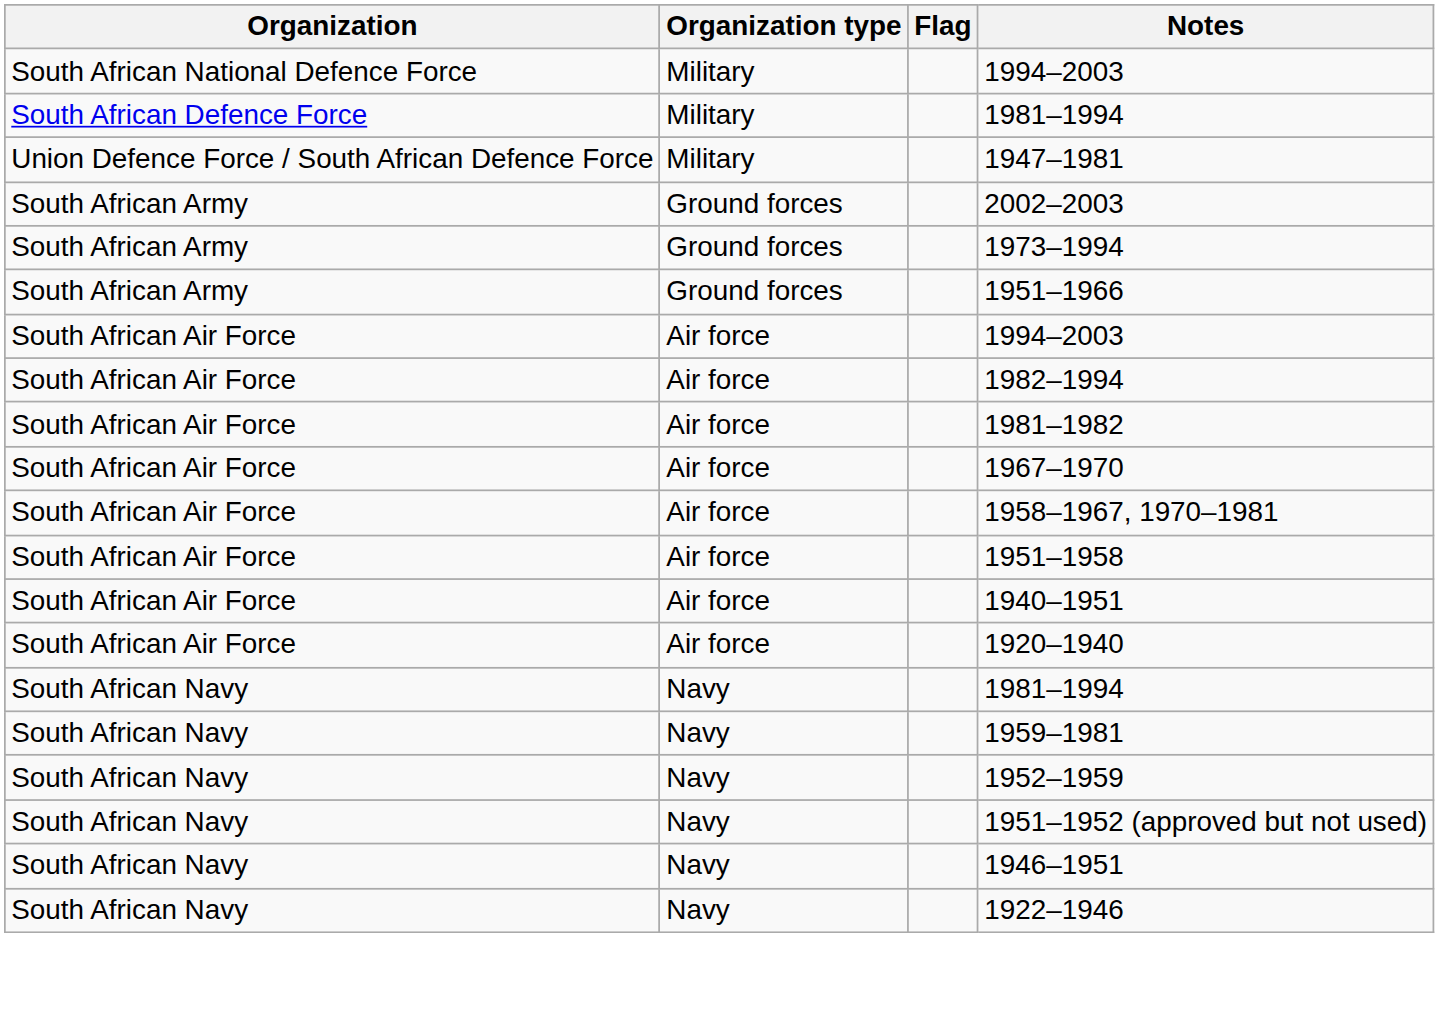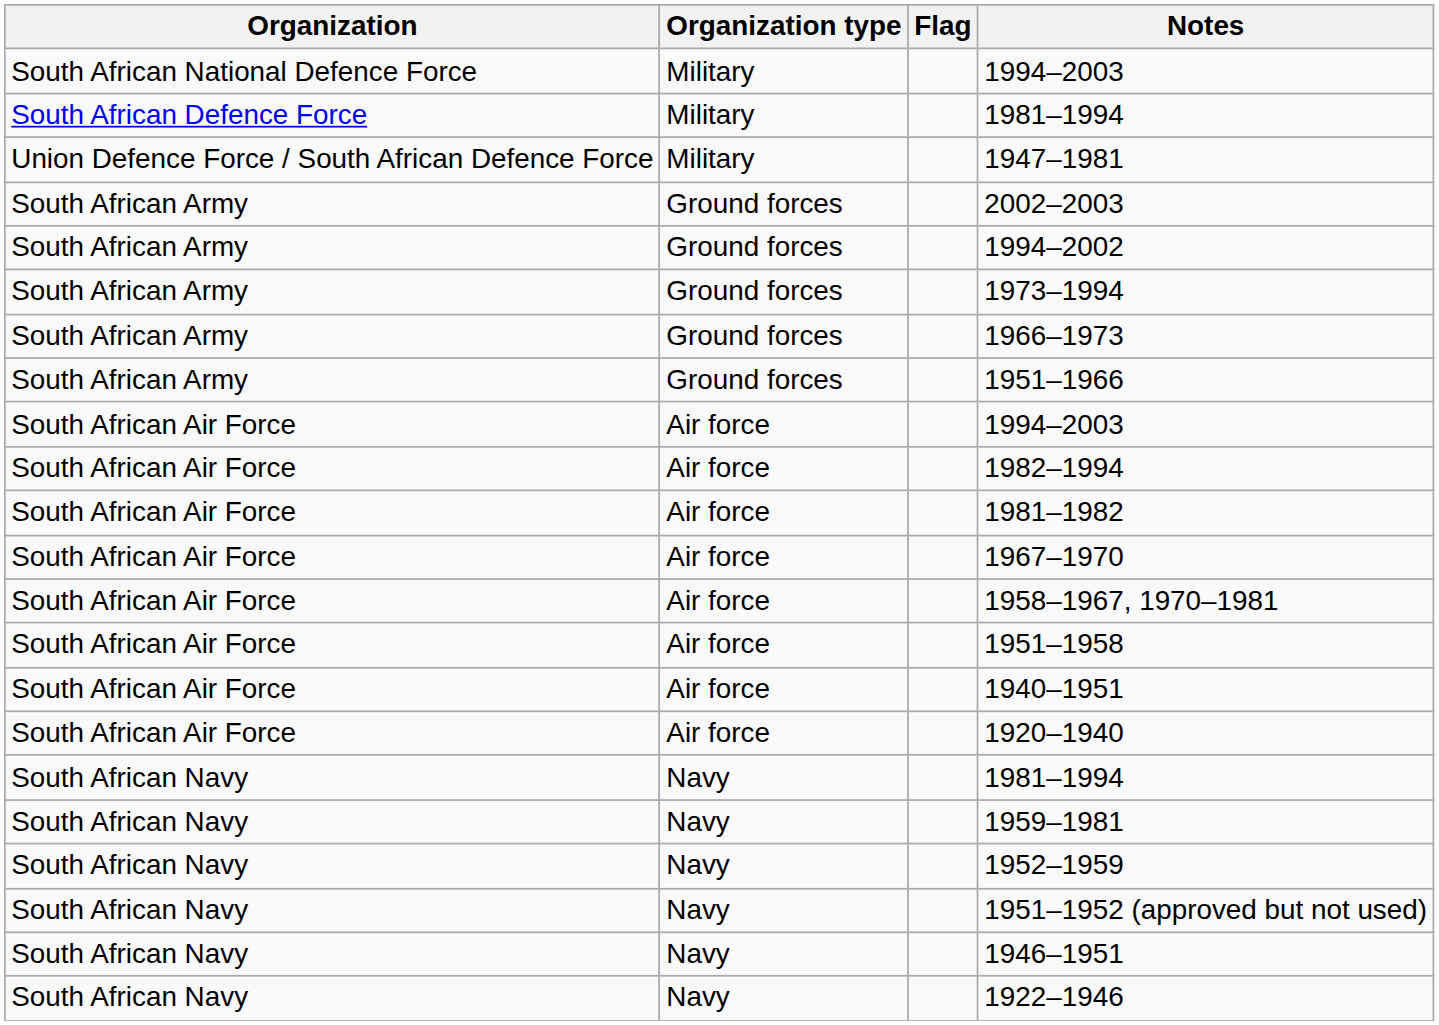 <table class="wikitable">
 <tr>
 <th>Organization</th>
 <th>Organization type</th>
 <th>Flag</th>
 <th>Notes</th>
 </tr>
 <tr>
 <td>South African National Defence Force</td>
 <td>Military</td>
 <td></td>
 <td>1994–2003</td>
 </tr>
 <tr>
 <td><a href='#'>South African Defence Force</a></td>
 <td>Military</td>
 <td></td>
 <td>1981–1994</td>
 </tr>
 <tr>
 <td>Union Defence Force / South African Defence Force</td>
 <td>Military</td>
 <td></td>
 <td>1947–1981</td>
 </tr>
 <tr>
 <td>South African Army</td>
 <td>Ground forces</td>
 <td></td>
 <td>2002–2003</td>
 </tr>
 <tr>
 <td>South African Army</td>
 <td>Ground forces</td>
 <td></td>
+<td>1994–2002</td>
+</tr>
+<tr>
+<td>South African Army</td>
+<td>Ground forces</td>
+<td></td>
 <td>1973–1994</td>
+</tr>
+<tr>
+<td>South African Army</td>
+<td>Ground forces</td>
+<td></td>
+<td>1966–1973</td>
 </tr>
 <tr>
 <td>South African Army</td>
 <td>Ground forces</td>
 <td></td>
 <td>1951–1966</td>
 </tr>
 <tr>
 <td>South African Air Force</td>
 <td>Air force</td>
 <td></td>
 <td>1994–2003</td>
 </tr>
 <tr>
 <td>South African Air Force</td>
 <td>Air force</td>
 <td></td>
 <td>1982–1994</td>
 </tr>
 <tr>
 <td>South African Air Force</td>
 <td>Air force</td>
 <td></td>
 <td>1981–1982</td>
 </tr>
 <tr>
 <td>South African Air Force</td>
 <td>Air force</td>
 <td></td>
 <td>1967–1970</td>
 </tr>
 <tr>
 <td>South African Air Force</td>
 <td>Air force</td>
 <td></td>
 <td>1958–1967, 1970–1981</td>
 </tr>
 <tr>
 <td>South African Air Force</td>
 <td>Air force</td>
 <td></td>
 <td>1951–1958</td>
 </tr>
 <tr>
 <td>South African Air Force</td>
 <td>Air force</td>
 <td></td>
 <td>1940–1951</td>
 </tr>
 <tr>
 <td>South African Air Force</td>
 <td>Air force</td>
 <td></td>
 <td>1920–1940</td>
 </tr>
 <tr>
 <td>South African Navy</td>
 <td>Navy</td>
 <td></td>
 <td>1981–1994</td>
 </tr>
 <tr>
 <td>South African Navy</td>
 <td>Navy</td>
 <td></td>
 <td>1959–1981</td>
 </tr>
 <tr>
 <td>South African Navy</td>
 <td>Navy</td>
 <td></td>
 <td>1952–1959</td>
 </tr>
 <tr>
 <td>South African Navy</td>
 <td>Navy</td>
 <td></td>
 <td>1951–1952 (approved but not used)</td>
 </tr>
 <tr>
 <td>South African Navy</td>
 <td>Navy</td>
 <td></td>
 <td>1946–1951</td>
 </tr>
 <tr>
 <td>South African Navy</td>
 <td>Navy</td>
 <td></td>
 <td>1922–1946</td>
 </tr>
 </table>
